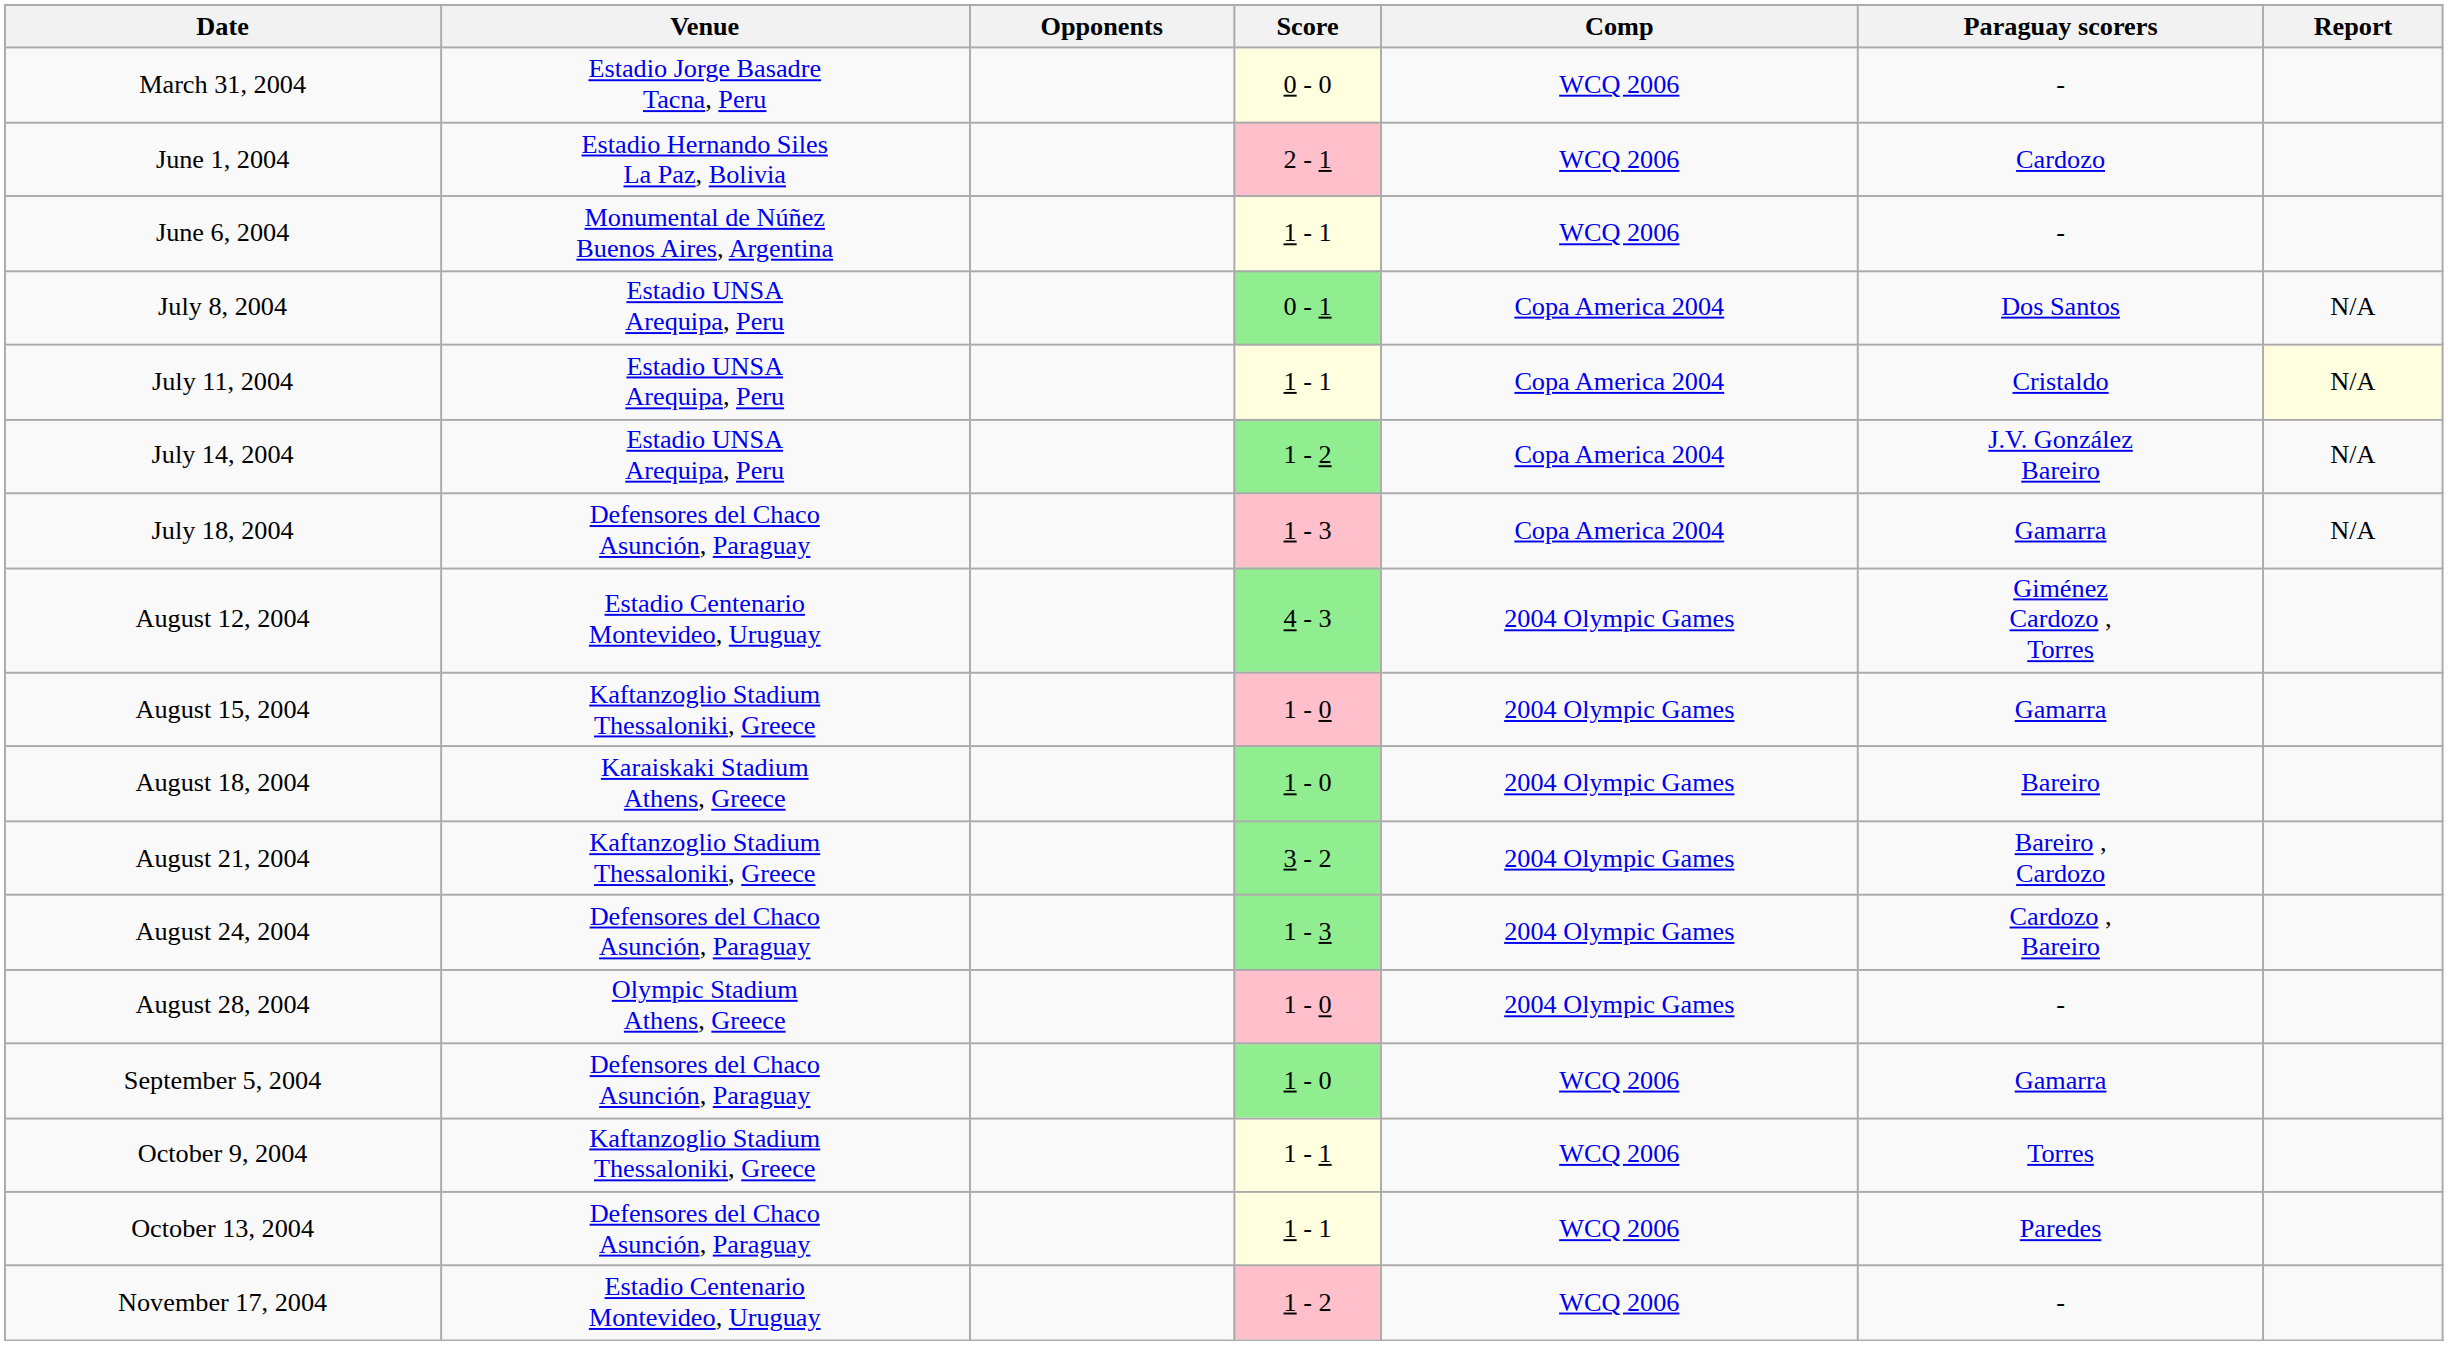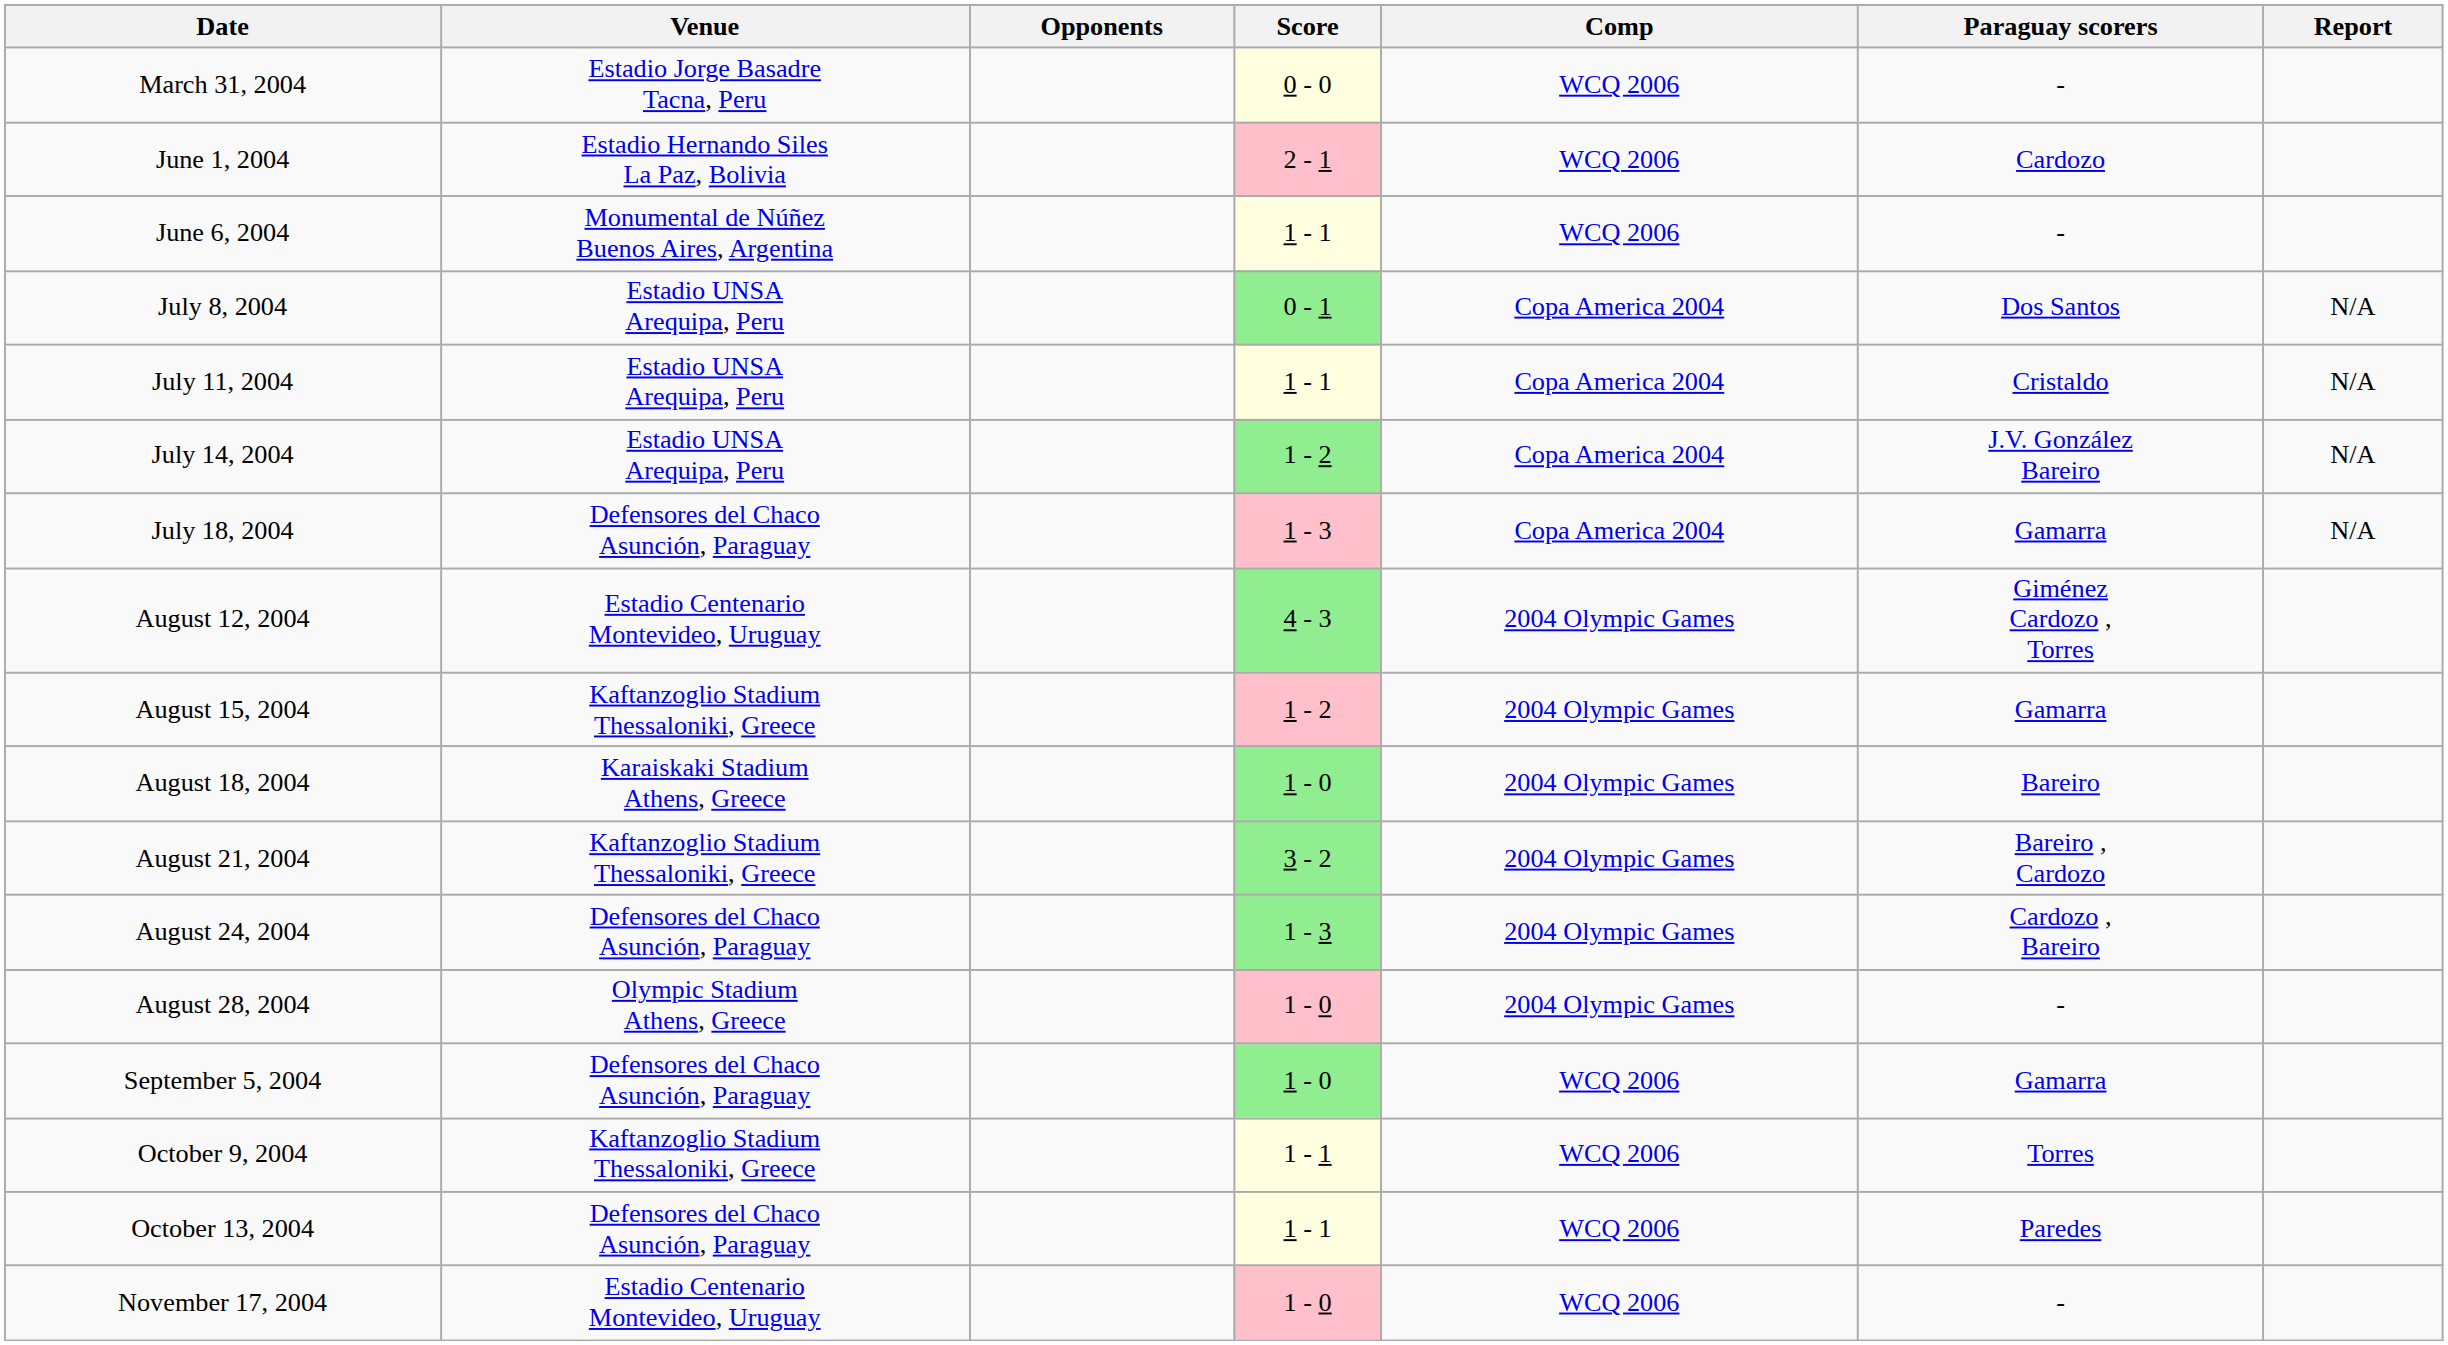 <table class="wikitable" style="font-size:85%; text-align:center;" width="100%">
 <tr>
 <th>Date</th>
 <th>Venue</th>
 <th>Opponents</th>
 <th>Score</th>
 <th>Comp</th>
 <th>Paraguay scorers</th>
 <th>Report</th>
 </tr>
 <tr>
 <td>March 31, 2004</td>
 <td><a href='#'>Estadio Jorge Basadre</a> <br><a href='#'>Tacna</a>, <a href='#'>Peru</a></td>
 <td></td>
 <td bgcolor="lightyellow"><u>0</u> - 0</td>
 <td><a href='#'>WCQ 2006</a></td>
 <td>-</td>
 <td></td>
 </tr>
 <tr>
 <td>June 1, 2004</td>
 <td><a href='#'>Estadio Hernando Siles</a><br><a href='#'>La Paz</a>, <a href='#'>Bolivia</a></td>
 <td></td>
 <td bgcolor="pink">2 - <u>1</u></td>
 <td><a href='#'>WCQ 2006</a></td>
 <td><a href='#'>Cardozo</a> </td>
 <td></td>
 </tr>
 <tr>
 <td>June 6, 2004</td>
 <td><a href='#'>Monumental de Núñez</a><br><a href='#'>Buenos Aires</a>, <a href='#'>Argentina</a></td>
 <td></td>
 <td bgcolor="lightyellow"><u>1</u> - 1</td>
 <td><a href='#'>WCQ 2006</a></td>
 <td>-</td>
 <td></td>
 </tr>
 <tr>
 <td>July 8, 2004</td>
 <td><a href='#'>Estadio UNSA</a><br> <a href='#'>Arequipa</a>, <a href='#'>Peru</a></td>
 <td></td>
 <td bgcolor="lightgreen">0 - <u>1</u></td>
 <td><a href='#'>Copa America 2004</a></td>
 <td><a href='#'>Dos Santos</a> </td>
 <td>N/A</td>
 </tr>
 <tr>
 <td>July 11, 2004</td>
 <td><a href='#'>Estadio UNSA</a><br> <a href='#'>Arequipa</a>, <a href='#'>Peru</a></td>
 <td></td>
 <td bgcolor="lightyellow"><u>1</u> - 1</td>
 <td><a href='#'>Copa America 2004</a></td>
 <td><a href='#'>Cristaldo</a> </td>
-<td style="background: lightyellow;">N/A</td>
+<td>N/A</td>
 </tr>
 <tr>
 <td>July 14, 2004</td>
 <td><a href='#'>Estadio UNSA</a><br> <a href='#'>Arequipa</a>, <a href='#'>Peru</a></td>
 <td></td>
 <td bgcolor="lightgreen">1 - <u>2</u></td>
 <td><a href='#'>Copa America 2004</a></td>
 <td><a href='#'>J.V. González</a> <br><a href='#'>Bareiro</a> </td>
 <td>N/A</td>
 </tr>
 <tr>
 <td>July 18, 2004</td>
 <td><a href='#'>Defensores del Chaco</a><br><a href='#'>Asunción</a>, <a href='#'>Paraguay</a></td>
 <td></td>
 <td bgcolor="pink"><u>1</u> - 3</td>
 <td><a href='#'>Copa America 2004</a></td>
 <td><a href='#'>Gamarra</a> </td>
 <td>N/A</td>
 </tr>
 <tr>
 <td>August 12, 2004</td>
 <td><a href='#'>Estadio Centenario</a><br><a href='#'>Montevideo</a>, <a href='#'>Uruguay</a></td>
 <td></td>
 <td bgcolor="lightgreen"><u>4</u> - 3</td>
 <td><a href='#'>2004 Olympic Games</a></td>
 <td><a href='#'>Giménez</a> <br><a href='#'>Cardozo</a> , <br><a href='#'>Torres</a> </td>
 <td></td>
 </tr>
 <tr>
 <td>August 15, 2004</td>
 <td><a href='#'>Kaftanzoglio Stadium</a><br><a href='#'>Thessaloniki</a>, <a href='#'>Greece</a></td>
 <td></td>
-<td bgcolor="pink">1 - <u>0</u></td>
+<td bgcolor="pink"><u>1</u> - 2</td>
 <td><a href='#'>2004 Olympic Games</a></td>
 <td><a href='#'>Gamarra</a> </td>
 <td></td>
 </tr>
 <tr>
 <td>August 18, 2004</td>
 <td><a href='#'>Karaiskaki Stadium</a><br><a href='#'>Athens</a>, <a href='#'>Greece</a></td>
 <td></td>
 <td bgcolor="lightgreen"><u>1</u> - 0</td>
 <td><a href='#'>2004 Olympic Games</a></td>
 <td><a href='#'>Bareiro</a> </td>
 <td></td>
 </tr>
 <tr>
 <td>August 21, 2004</td>
 <td><a href='#'>Kaftanzoglio Stadium</a><br><a href='#'>Thessaloniki</a>, <a href='#'>Greece</a></td>
 <td></td>
 <td bgcolor="lightgreen"><u>3</u> - 2</td>
 <td><a href='#'>2004 Olympic Games</a></td>
 <td><a href='#'>Bareiro</a> , <br><a href='#'>Cardozo</a> </td>
 <td></td>
 </tr>
 <tr>
 <td>August 24, 2004</td>
 <td><a href='#'>Defensores del Chaco</a><br><a href='#'>Asunción</a>, <a href='#'>Paraguay</a></td>
 <td></td>
 <td bgcolor="lightgreen">1 - <u>3</u></td>
 <td><a href='#'>2004 Olympic Games</a></td>
 <td><a href='#'>Cardozo</a> ,  <br><a href='#'>Bareiro</a></td>
 <td></td>
 </tr>
 <tr>
 <td>August 28, 2004</td>
 <td><a href='#'>Olympic Stadium</a><br> <a href='#'>Athens</a>, <a href='#'>Greece</a></td>
 <td></td>
 <td bgcolor="pink">1 - <u>0</u></td>
 <td><a href='#'>2004 Olympic Games</a></td>
 <td>-</td>
 <td></td>
 </tr>
 <tr>
 <td>September 5, 2004</td>
 <td><a href='#'>Defensores del Chaco</a><br><a href='#'>Asunción</a>, <a href='#'>Paraguay</a></td>
 <td></td>
 <td bgcolor="lightgreen"><u>1</u> - 0</td>
 <td><a href='#'>WCQ 2006</a></td>
 <td><a href='#'>Gamarra</a> </td>
 <td></td>
 </tr>
 <tr>
 <td>October 9, 2004</td>
 <td><a href='#'>Kaftanzoglio Stadium</a><br><a href='#'>Thessaloniki</a>, <a href='#'>Greece</a></td>
 <td></td>
 <td bgcolor="lightyellow">1 - <u>1</u></td>
 <td><a href='#'>WCQ 2006</a></td>
 <td><a href='#'>Torres</a> </td>
 <td></td>
 </tr>
 <tr>
 <td>October 13, 2004</td>
 <td><a href='#'>Defensores del Chaco</a><br><a href='#'>Asunción</a>, <a href='#'>Paraguay</a></td>
 <td></td>
 <td bgcolor="lightyellow"><u>1</u> - 1</td>
 <td><a href='#'>WCQ 2006</a></td>
 <td><a href='#'>Paredes</a> </td>
 <td></td>
 </tr>
 <tr>
 <td>November 17, 2004</td>
 <td><a href='#'>Estadio Centenario</a><br><a href='#'>Montevideo</a>, <a href='#'>Uruguay</a></td>
 <td></td>
-<td bgcolor="pink"><u>1</u> - 2</td>
+<td bgcolor="pink">1 - <u>0</u></td>
 <td><a href='#'>WCQ 2006</a></td>
 <td>-</td>
 <td></td>
 </tr>
 </table>
